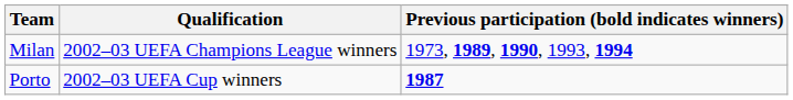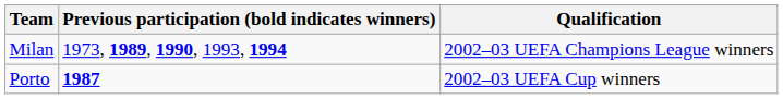 <table class="wikitable">
 <tr>
 <th>Team</th>
+<th>Previous participation (bold indicates winners)</th>
 <th>Qualification</th>
-<th>Previous participation (bold indicates winners)</th>
 </tr>
 <tr>
 <td> <a href='#'>Milan</a></td>
+<td><a href='#'>1973</a>, <strong><a href='#'>1989</a></strong>, <strong><a href='#'>1990</a></strong>, <a href='#'>1993</a>, <strong><a href='#'>1994</a></strong></td>
 <td><a href='#'>2002–03 UEFA Champions League</a> winners</td>
-<td><a href='#'>1973</a>, <strong><a href='#'>1989</a></strong>, <strong><a href='#'>1990</a></strong>, <a href='#'>1993</a>, <strong><a href='#'>1994</a></strong></td>
 </tr>
 <tr>
 <td> <a href='#'>Porto</a></td>
+<td><strong><a href='#'>1987</a></strong></td>
 <td><a href='#'>2002–03 UEFA Cup</a> winners</td>
-<td><strong><a href='#'>1987</a></strong></td>
 </tr>
 </table>
